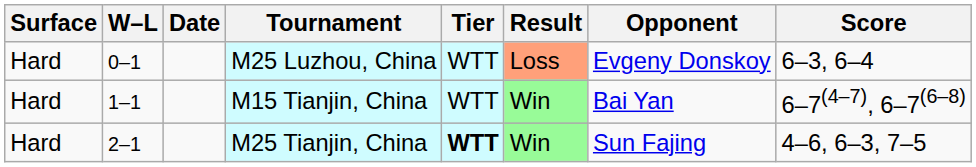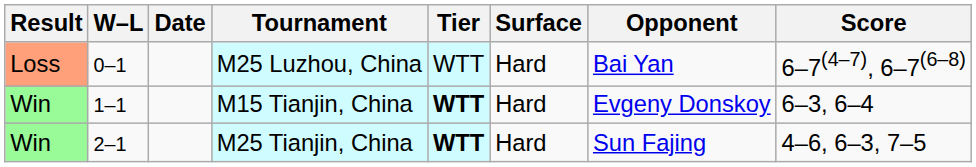 <table class="sortable wikitable">
 <tr>
-<th>Surface</th>
+<th>Result</th>
 <th class="unsortable">W–L</th>
 <th>Date</th>
 <th>Tournament</th>
 <th>Tier</th>
-<th>Result</th>
+<th>Surface</th>
 <th>Opponent</th>
 <th class="unsortable">Score</th>
 </tr>
 <tr>
-<td>Hard</td>
+<td bgcolor=FFA07A>Loss</td>
 <td><small>0–1</small></td>
 <td></td>
 <td style="background:#cffcff;">M25 Luzhou, China</td>
 <td style="background:#cffcff;">WTT</td>
-<td bgcolor=FFA07A>Loss</td>
+<td>Hard</td>
+<td> <a href='#'>Bai Yan</a></td>
+<td>6–7<sup>(4–7)</sup>, 6–7<sup>(6–8)</sup></td>
+</tr>
+<tr>
+<td bgcolor=98FB98>Win</td>
+<td><small>1–1</small></td>
+<td></td>
+<td style="background:#cffcff;">M15 Tianjin, China</td>
+<td style="background:#cffcff;"><strong>WTT</strong></td>
+<td>Hard</td>
 <td> <a href='#'>Evgeny Donskoy</a></td>
 <td>6–3, 6–4</td>
 </tr>
 <tr>
-<td>Hard</td>
-<td><small>1–1</small></td>
-<td></td>
-<td style="background:#cffcff;">M15 Tianjin, China</td>
-<td style="background:#cffcff;">WTT</td>
 <td bgcolor=98FB98>Win</td>
-<td> <a href='#'>Bai Yan</a></td>
-<td>6–7<sup>(4–7)</sup>, 6–7<sup>(6–8)</sup></td>
-</tr>
-<tr>
-<td>Hard</td>
 <td><small>2–1</small></td>
 <td></td>
 <td style="background:#cffcff;">M25 Tianjin, China</td>
 <td style="background:#cffcff;"><strong>WTT</strong></td>
-<td bgcolor=98FB98>Win</td>
+<td>Hard</td>
 <td> <a href='#'>Sun Fajing</a></td>
 <td>4–6, 6–3, 7–5</td>
 </tr>
 </table>
